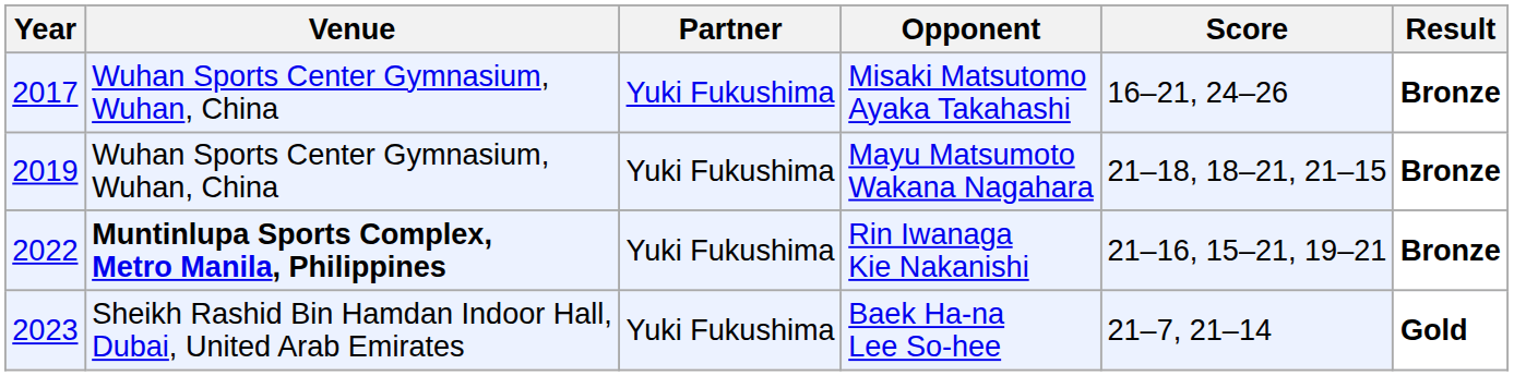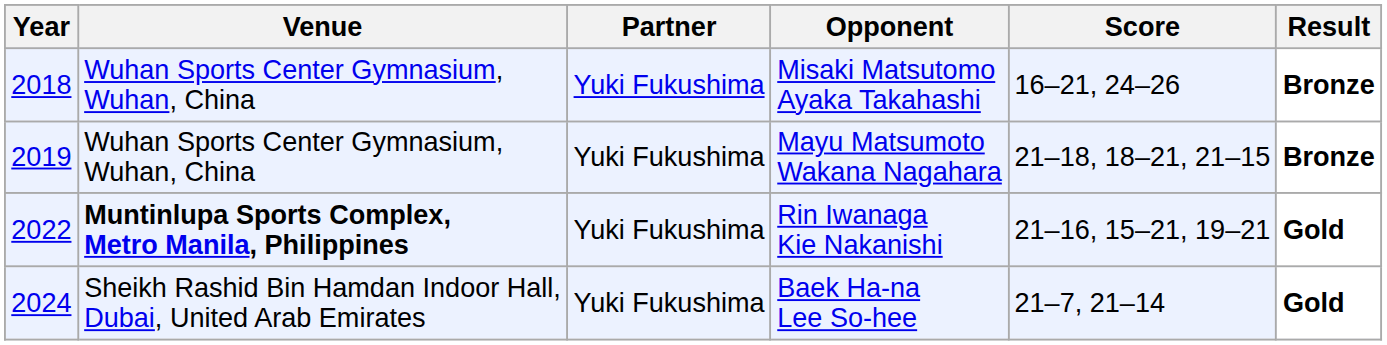 <table class="sortable wikitable" style="font-size: 90%">
 <tr>
 <th>Year</th>
 <th>Venue</th>
 <th>Partner</th>
 <th>Opponent</th>
 <th>Score</th>
 <th>Result</th>
 </tr>
 <tr style="background:#ECF2FF">
-<td align="center"><a href='#'>2017</a></td>
+<td align="center"><a href='#'>2018</a></td>
 <td align="left"><a href='#'>Wuhan Sports Center Gymnasium</a>,<br><a href='#'>Wuhan</a>, China</td>
 <td align="left"> <a href='#'>Yuki Fukushima</a></td>
 <td align="left"> <a href='#'>Misaki Matsutomo</a><br> <a href='#'>Ayaka Takahashi</a></td>
 <td align="left">16–21, 24–26</td>
 <td style="text-align:left; background:white"> <strong>Bronze</strong></td>
 </tr>
 <tr style="background:#ECF2FF">
 <td align="center"><a href='#'>2019</a></td>
 <td align="left">Wuhan Sports Center Gymnasium,<br>Wuhan, China</td>
 <td align="left"> Yuki Fukushima</td>
 <td align="left"> <a href='#'>Mayu Matsumoto</a><br> <a href='#'>Wakana Nagahara</a></td>
 <td align="left">21–18, 18–21, 21–15</td>
 <td style="text-align:left; background:white"> <strong>Bronze</strong></td>
 </tr>
 <tr style="background:#ECF2FF">
 <td align="center"><a href='#'>2022</a></td>
 <td align="left"><strong>Muntinlupa Sports Complex,<br><a href='#'>Metro Manila</a>, Philippines</strong></td>
 <td align="left"> Yuki Fukushima</td>
 <td align="left"> <a href='#'>Rin Iwanaga</a><br> <a href='#'>Kie Nakanishi</a></td>
 <td align="left">21–16, 15–21, 19–21</td>
-<td style="text-align:left; background:white"> <strong>Bronze</strong></td>
+<td style="text-align:left; background:white"> <strong>Gold</strong></td>
 </tr>
 <tr style="background:#ECF2FF">
-<td align="center"><a href='#'>2023</a></td>
+<td align="center"><a href='#'>2024</a></td>
 <td align="left">Sheikh Rashid Bin Hamdan Indoor Hall,<br><a href='#'>Dubai</a>, United Arab Emirates</td>
 <td align="left"> Yuki Fukushima</td>
 <td align="left"> <a href='#'>Baek Ha-na</a><br> <a href='#'>Lee So-hee</a></td>
 <td align="left">21–7, 21–14</td>
 <td style="text-align:left; background:white"> <strong>Gold</strong></td>
 </tr>
 </table>
